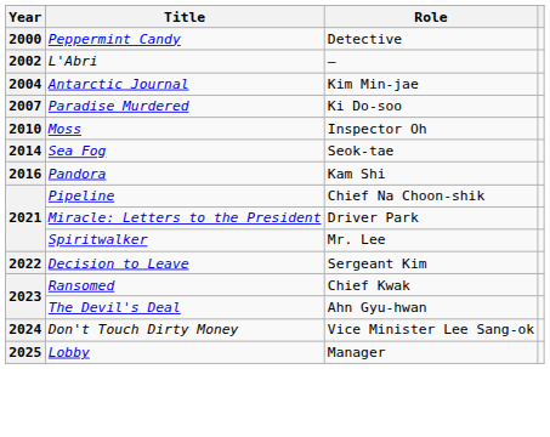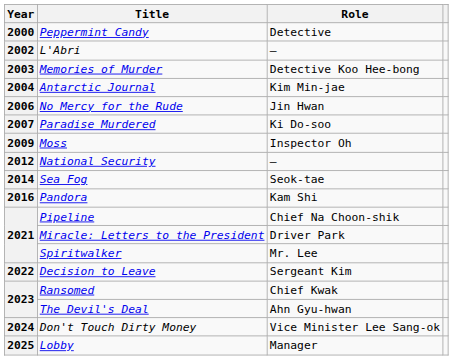 <table class="wikitable plainrowheaders sortable">
 <tr>
 <th scope="col">Year</th>
 <th scope="col">Title</th>
 <th scope="col">Role</th>
 <th scope="col" class="unsortable"></th>
 </tr>
 <tr>
 <th scope="row">2000</th>
 <td><em><a href='#'>Peppermint Candy</a></em></td>
 <td>Detective</td>
 <td></td>
 </tr>
 <tr>
 <th scope="row">2002</th>
 <td><em>L'Abri</em></td>
 <td>–</td>
 <td></td>
 </tr>
 <tr>
+<th scope="row">2003</th>
+<td><em><a href='#'>Memories of Murder</a></em></td>
+<td>Detective Koo Hee-bong</td>
+<td></td>
+</tr>
+<tr>
 <th scope="row">2004</th>
 <td><em><a href='#'>Antarctic Journal</a></em></td>
 <td>Kim Min-jae</td>
+<td></td>
+</tr>
+<tr>
+<th scope="row">2006</th>
+<td><em><a href='#'>No Mercy for the Rude</a></em></td>
+<td>Jin Hwan</td>
 <td></td>
 </tr>
 <tr>
 <th scope="row">2007</th>
 <td><em><a href='#'>Paradise Murdered</a></em></td>
 <td>Ki Do-soo</td>
 <td></td>
 </tr>
 <tr>
-<th scope="row">2010</th>
+<th scope="row">2009</th>
 <td><em><a href='#'>Moss</a></em></td>
 <td>Inspector Oh</td>
+<td></td>
+</tr>
+<tr>
+<th scope="row">2012</th>
+<td><em><a href='#'>National Security</a></em></td>
+<td>–</td>
 <td></td>
 </tr>
 <tr>
 <th scope="row">2014</th>
 <td><em><a href='#'>Sea Fog</a></em></td>
 <td>Seok-tae</td>
 <td></td>
 </tr>
 <tr>
 <th scope="row">2016</th>
 <td><em><a href='#'>Pandora</a></em></td>
 <td>Kam Shi</td>
 <td></td>
 </tr>
 <tr>
 <th scope="row" rowspan="3">2021</th>
 <td><em><a href='#'>Pipeline</a></em></td>
 <td>Chief Na Choon-shik</td>
 <td></td>
 </tr>
 <tr>
 <td><em><a href='#'>Miracle: Letters to the President</a></em></td>
 <td>Driver Park</td>
 <td></td>
 </tr>
 <tr>
 <td><em><a href='#'>Spiritwalker</a></em></td>
 <td>Mr. Lee</td>
 <td></td>
 </tr>
 <tr>
 <th scope="row">2022</th>
 <td><em><a href='#'>Decision to Leave</a></em></td>
 <td>Sergeant Kim</td>
 <td style="text-align:center"></td>
 </tr>
 <tr>
 <th scope="row" rowspan="2">2023</th>
 <td><em><a href='#'>Ransomed</a></em></td>
 <td>Chief Kwak</td>
 <td></td>
 </tr>
 <tr>
 <td><em><a href='#'>The Devil's Deal</a></em></td>
 <td>Ahn Gyu-hwan</td>
 <td style="text-align:center"></td>
 </tr>
 <tr>
 <th scope="row">2024</th>
 <td><em>Don't Touch Dirty Money</em></td>
 <td>Vice Minister Lee Sang-ok</td>
 <td></td>
 </tr>
 <tr>
 <th scope="row">2025</th>
 <td><em><a href='#'>Lobby</a></em></td>
 <td>Manager</td>
 <td></td>
 </tr>
 </table>
